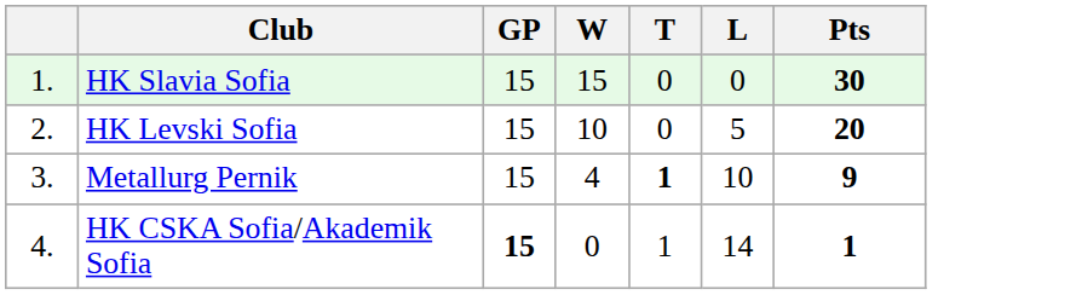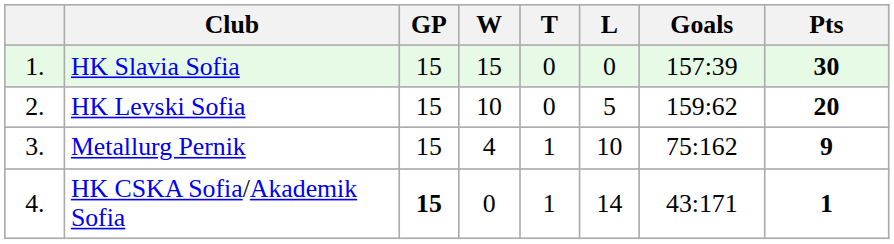 <table class="wikitable">
 <tr>
 <th width="30"></th>
 <th width="200">Club</th>
 <th width="30">GP</th>
 <th width="30">W</th>
 <th width="30">T</th>
 <th width="30">L</th>
+<th width="70">Goals</th>
 <th width="70">Pts</th>
 </tr>
 <tr bgcolor="#e6fae6" align="center">
 <td>1.</td>
 <td align="left"><a href='#'>HK Slavia Sofia</a></td>
 <td>15</td>
 <td>15</td>
 <td>0</td>
 <td>0</td>
+<td>157:39</td>
 <td><strong>30</strong></td>
 </tr>
 <tr bgcolor="#FFFFFF" align="center">
 <td>2.</td>
 <td align="left"><a href='#'>HK Levski Sofia</a></td>
 <td>15</td>
 <td>10</td>
 <td>0</td>
 <td>5</td>
+<td>159:62</td>
 <td><strong>20</strong></td>
 </tr>
 <tr bgcolor="#FFFFFF" align="center">
 <td>3.</td>
 <td align="left"><a href='#'>Metallurg Pernik</a></td>
 <td>15</td>
 <td>4</td>
-<td><strong>1</strong></td>
+<td>1</td>
 <td>10</td>
+<td>75:162</td>
 <td><strong>9</strong></td>
 </tr>
 <tr bgcolor="#FFFFFF" align="center">
 <td>4.</td>
 <td align="left"><a href='#'>HK CSKA Sofia</a>/<a href='#'>Akademik Sofia</a></td>
 <td><strong>15</strong></td>
 <td>0</td>
 <td>1</td>
 <td>14</td>
+<td>43:171</td>
 <td><strong>1</strong></td>
 </tr>
 </table>
